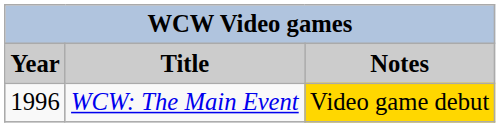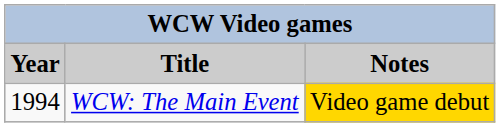 <table class="wikitable sortable">
 <tr style="text-align:center;">
 <th colspan=4 style="background:#B0C4DE;">WCW Video games</th>
 </tr>
 <tr style="text-align:center;">
 <th style="background:#ccc;">Year</th>
 <th style="background:#ccc;">Title</th>
 <th style="background:#ccc;">Notes</th>
 </tr>
 <tr>
-<td>1996</td>
+<td>1994</td>
 <td><em><a href='#'>WCW: The Main Event</a></em></td>
 <td style="background: gold;">Video game debut</td>
 </tr>
 </table>
